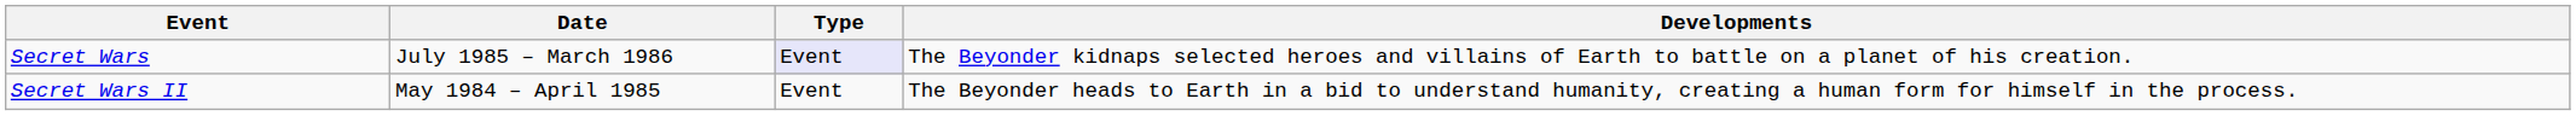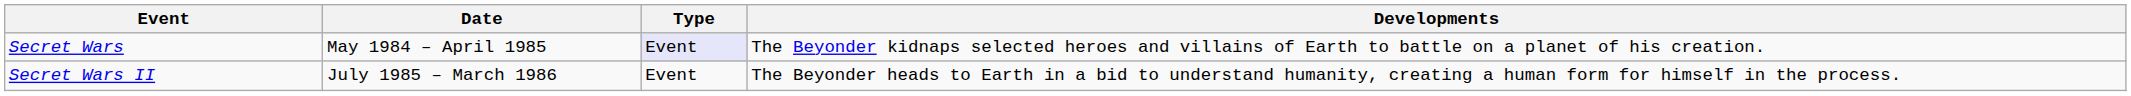 <table class="wikitable" style="width:100%;">
 <tr>
 <th width=15%>Event</th>
 <th width=15%>Date</th>
 <th width=5%>Type</th>
 <th width=70%>Developments</th>
 </tr>
 <tr>
 <td><em><a href='#'>Secret Wars</a></em></td>
-<td>July 1985 – March 1986</td>
+<td>May 1984 – April 1985</td>
 <td style="background: lavender;">Event</td>
 <td>The <a href='#'>Beyonder</a> kidnaps selected heroes and villains of Earth to battle on a planet of his creation.</td>
 </tr>
 <tr>
 <td><em><a href='#'>Secret Wars II</a></em></td>
-<td>May 1984 – April 1985</td>
+<td>July 1985 – March 1986</td>
 <td>Event</td>
 <td>The Beyonder heads to Earth in a bid to understand humanity, creating a human form for himself in the process.</td>
 </tr>
 </table>
